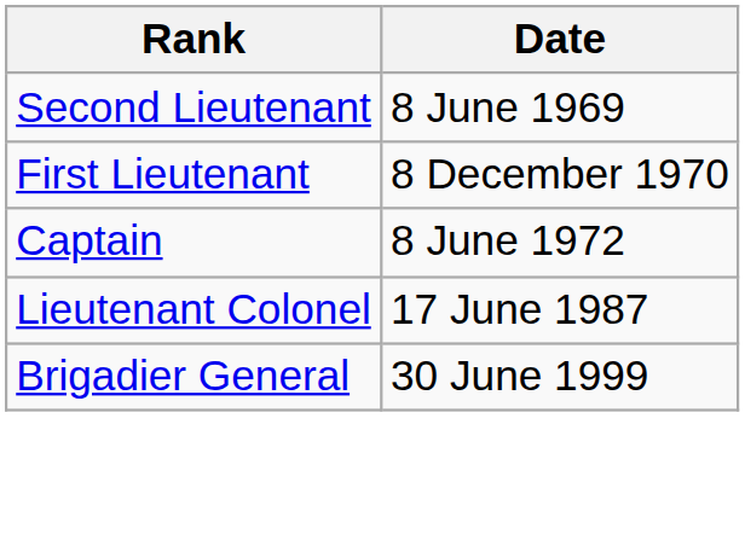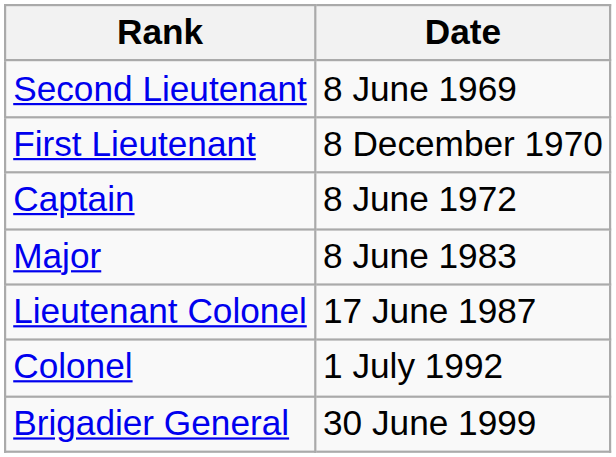 <table class="wikitable">
 <tr>
 <th>Rank</th>
 <th>Date</th>
 </tr>
 <tr>
 <td> <a href='#'>Second Lieutenant</a></td>
 <td>8 June 1969</td>
 </tr>
 <tr>
 <td> <a href='#'>First Lieutenant</a></td>
 <td>8 December 1970</td>
 </tr>
 <tr>
 <td> <a href='#'>Captain</a></td>
 <td>8 June 1972</td>
 </tr>
 <tr>
+<td> <a href='#'>Major</a></td>
+<td>8 June 1983</td>
+</tr>
+<tr>
 <td> <a href='#'>Lieutenant Colonel</a></td>
 <td>17 June 1987</td>
+</tr>
+<tr>
+<td> <a href='#'>Colonel</a></td>
+<td>1 July 1992</td>
 </tr>
 <tr>
 <td> <a href='#'>Brigadier General</a></td>
 <td>30 June 1999</td>
 </tr>
 </table>
